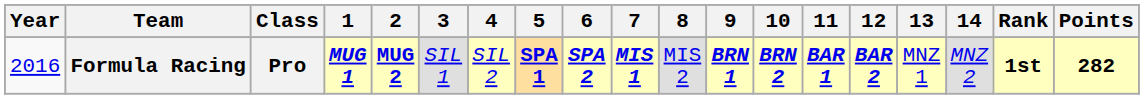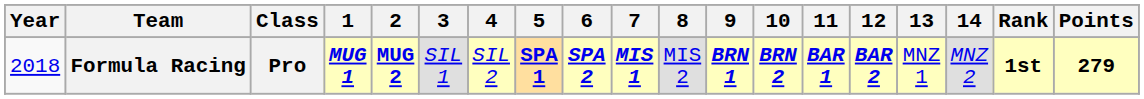 <table class="wikitable" style="text-align:center; font-size:85%">
 <tr>
 <th>Year</th>
 <th>Team</th>
 <th>Class</th>
 <th>1</th>
 <th>2</th>
 <th>3</th>
 <th>4</th>
 <th>5</th>
 <th>6</th>
 <th>7</th>
 <th>8</th>
 <th>9</th>
 <th>10</th>
 <th>11</th>
 <th>12</th>
 <th>13</th>
 <th>14</th>
 <th>Rank</th>
 <th>Points</th>
 </tr>
 <tr>
-<td><a href='#'>2016</a></td>
+<td><a href='#'>2018</a></td>
 <th nowrap>Formula Racing</th>
 <th><strong><span>Pro</span></strong></th>
 <td style="background:#FFFFBF;"><strong><em><a href='#'>MUG<br>1</a></em></strong><br></td>
 <td style="background:#FFFFBF;"><strong><a href='#'>MUG<br>2</a></strong><br></td>
 <td style="background:#DFDFDF;"><em><a href='#'>SIL<br>1</a></em><br></td>
 <td style="background:#FFFFBF;"><em><a href='#'>SIL<br>2</a></em><br></td>
 <td style="background:#FFDF9F;"><strong><a href='#'>SPA<br>1</a></strong><br></td>
 <td style="background:#FFFFBF;"><strong><em><a href='#'>SPA<br>2</a></em><br></strong></td>
 <td style="background:#FFFFBF;"><strong><em><a href='#'>MIS<br>1</a></em></strong><br></td>
 <td style="background:#DFDFDF;"><a href='#'>MIS<br>2</a><br></td>
 <td style="background:#FFFFBF;"><strong><em><a href='#'>BRN<br>1</a></em></strong><br></td>
 <td style="background:#FFFFBF;"><strong><em><a href='#'>BRN<br>2</a></em></strong><br></td>
 <td style="background:#FFFFBF;"><strong><em><a href='#'>BAR<br>1</a></em></strong><br></td>
 <td style="background:#FFFFBF;"><strong><em><a href='#'>BAR<br>2</a></em></strong><br></td>
 <td style="background:#FFFFBF;"><a href='#'>MNZ<br>1</a><br></td>
 <td style="background:#DFDFDF;"><em><a href='#'>MNZ<br>2</a></em><br></td>
 <th style="background:#FFFFBF;">1st</th>
-<th style="background:#FFFFBF;">282</th>
+<th style="background:#FFFFBF;">279</th>
 </tr>
 </table>
